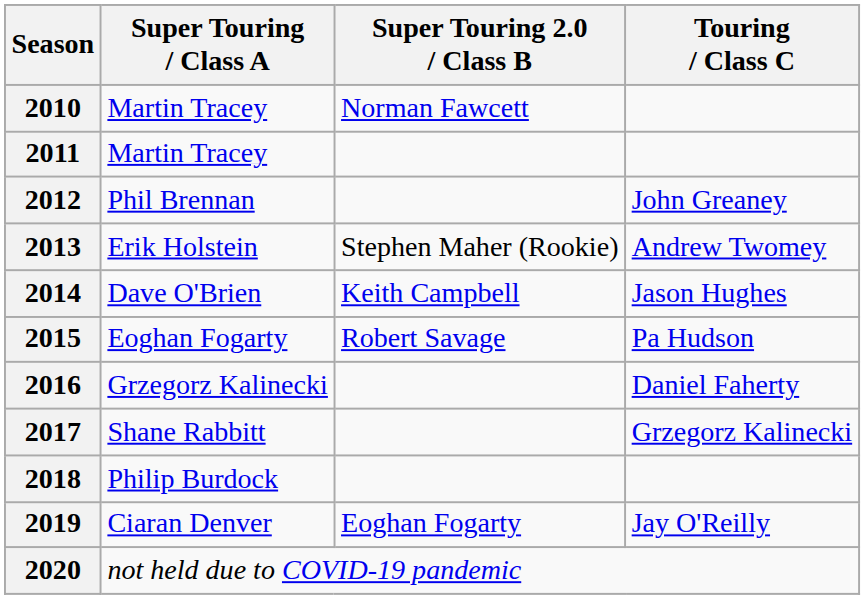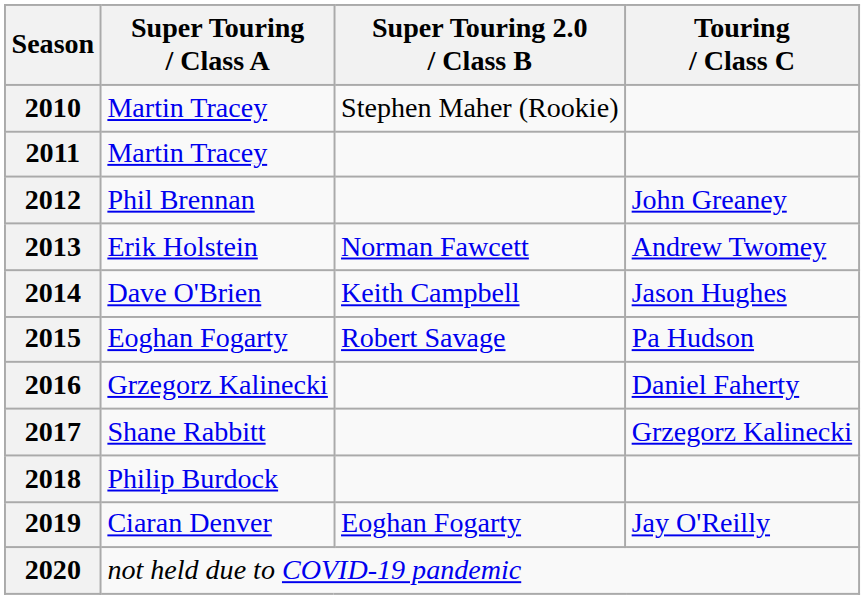 <table class="wikitable" style="font-size: 90%">
 <tr>
 <th>Season</th>
 <th>Super Touring <br> / Class A</th>
 <th>Super Touring 2.0 <br> / Class B</th>
 <th>Touring <br> / Class C</th>
 </tr>
 <tr>
 <th>2010</th>
 <td><a href='#'>Martin Tracey</a></td>
-<td><a href='#'>Norman Fawcett</a></td>
+<td>Stephen Maher (Rookie)</td>
 <td></td>
 </tr>
 <tr>
 <th>2011</th>
 <td><a href='#'>Martin Tracey</a></td>
 <td></td>
 <td></td>
 </tr>
 <tr>
 <th>2012</th>
 <td><a href='#'>Phil Brennan</a></td>
 <td></td>
 <td><a href='#'>John Greaney</a></td>
 </tr>
 <tr>
 <th>2013</th>
 <td><a href='#'>Erik Holstein</a></td>
-<td>Stephen Maher (Rookie)</td>
+<td><a href='#'>Norman Fawcett</a></td>
 <td><a href='#'>Andrew Twomey</a></td>
 </tr>
 <tr>
 <th>2014</th>
 <td><a href='#'>Dave O'Brien</a></td>
 <td><a href='#'>Keith Campbell</a></td>
 <td><a href='#'>Jason Hughes</a></td>
 </tr>
 <tr>
 <th>2015</th>
 <td><a href='#'>Eoghan Fogarty</a></td>
 <td><a href='#'>Robert Savage</a></td>
 <td><a href='#'>Pa Hudson</a></td>
 </tr>
 <tr>
 <th>2016</th>
 <td><a href='#'>Grzegorz Kalinecki</a></td>
 <td></td>
 <td><a href='#'>Daniel Faherty</a></td>
 </tr>
 <tr>
 <th>2017</th>
 <td><a href='#'>Shane Rabbitt</a></td>
 <td></td>
 <td><a href='#'>Grzegorz Kalinecki</a></td>
 </tr>
 <tr>
 <th>2018</th>
 <td><a href='#'>Philip Burdock</a></td>
 <td></td>
 <td></td>
 </tr>
 <tr>
 <th>2019</th>
 <td><a href='#'>Ciaran Denver</a></td>
 <td><a href='#'>Eoghan Fogarty</a></td>
 <td><a href='#'>Jay O'Reilly</a></td>
 </tr>
 <tr>
 <th>2020</th>
 <td colspan = 3><em>not held due to <a href='#'>COVID-19 pandemic</a></em></td>
 </tr>
 </table>
